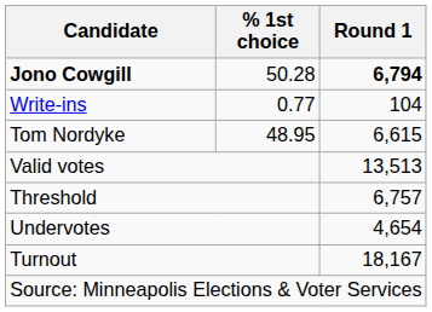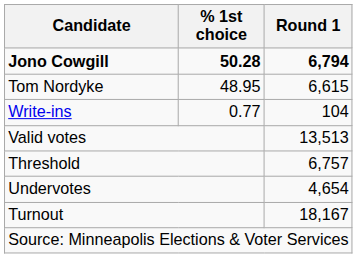 <table class="wikitable">
 <tr>
 <th style="width:165px">Candidate</th>
 <th>% 1st<br>choice</th>
 <th style="width:80px">Round 1</th>
 </tr>
 <tr>
 <td><strong>Jono Cowgill</strong></td>
-<td align="right">50.28</td>
+<td align="right"><strong>50.28</strong></td>
 <td align="right"><strong>6,794</strong></td>
+</tr>
+<tr>
+<td>Tom Nordyke</td>
+<td align="right">48.95</td>
+<td align="right">6,615</td>
 </tr>
 <tr>
 <td><a href='#'>Write-ins</a></td>
 <td align="right">0.77</td>
 <td align="right">104</td>
-</tr>
-<tr>
-<td>Tom Nordyke</td>
-<td align="right">48.95</td>
-<td align="right">6,615</td>
 </tr>
 <tr>
 <td colspan="2">Valid votes</td>
 <td align="right">13,513</td>
 </tr>
 <tr>
 <td colspan="2">Threshold</td>
 <td align="right">6,757</td>
 </tr>
 <tr>
 <td colspan="2">Undervotes</td>
 <td align="right">4,654</td>
 </tr>
 <tr>
 <td colspan="2">Turnout</td>
 <td align="right">18,167</td>
 </tr>
 <tr>
 <td colspan="3">Source: Minneapolis Elections & Voter Services</td>
 </tr>
 </table>
